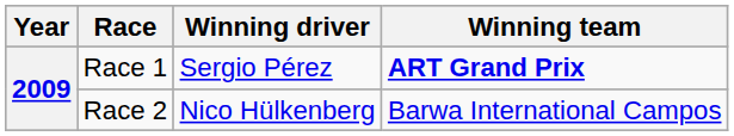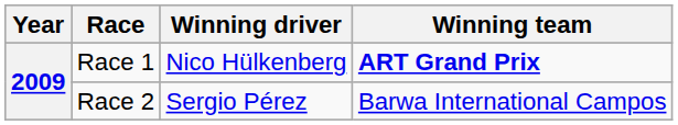 <table class="wikitable" style="font-size:85%">
 <tr>
 <th>Year</th>
 <th>Race</th>
 <th>Winning driver</th>
 <th>Winning team</th>
 </tr>
 <tr>
 <th rowspan="2"><a href='#'>2009</a></th>
 <td>Race 1</td>
-<td> <a href='#'>Sergio Pérez</a></td>
+<td> <a href='#'>Nico Hülkenberg</a></td>
 <td><strong> <a href='#'>ART Grand Prix</a></strong></td>
 </tr>
 <tr>
 <td>Race 2</td>
-<td> <a href='#'>Nico Hülkenberg</a></td>
+<td> <a href='#'>Sergio Pérez</a></td>
 <td> <a href='#'>Barwa International Campos</a></td>
 </tr>
 </table>
